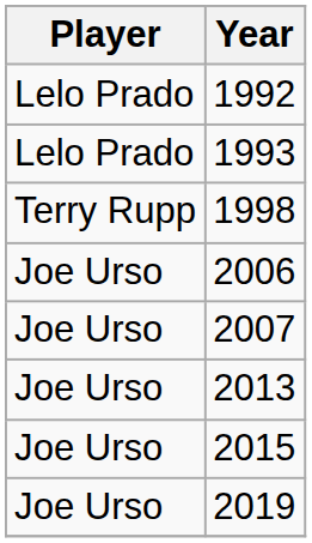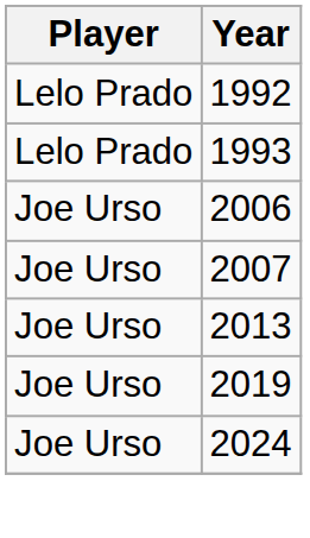 <table class="wikitable">
 <tr>
 <th scope="col">Player</th>
 <th scope="col">Year</th>
 </tr>
 <tr>
 <td scope="row">Lelo Prado</td>
 <td>1992</td>
 </tr>
 <tr>
 <td scope="row">Lelo Prado</td>
 <td>1993</td>
-</tr>
-<tr>
-<td scope="row">Terry Rupp</td>
-<td>1998</td>
 </tr>
 <tr>
 <td scope="row">Joe Urso</td>
 <td>2006</td>
 </tr>
 <tr>
 <td scope="row">Joe Urso</td>
 <td>2007</td>
 </tr>
 <tr>
 <td scope="row">Joe Urso</td>
 <td>2013</td>
 </tr>
 <tr>
 <td scope="row">Joe Urso</td>
-<td>2015</td>
+<td>2019</td>
 </tr>
 <tr>
 <td scope="row">Joe Urso</td>
-<td>2019</td>
+<td>2024</td>
 </tr>
 <tr>
 </tr>
 </table>
